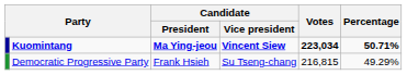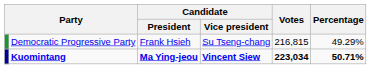 <table class="wikitable" style="text-align:right; font-size: 95%;">
 <tr>
 <th rowspan="2" colspan="2">Party</th>
 <th colspan="2">Candidate</th>
 <th rowspan="2">Votes</th>
 <th rowspan="2">Percentage</th>
 </tr>
 <tr>
 <th>President</th>
 <th>Vice president</th>
 </tr>
 <tr>
+<td style="background:#1b9431;"></td>
+<td align=left><a href='#'>Democratic Progressive Party</a></td>
+<td align=left><a href='#'>Frank Hsieh</a></td>
+<td align=left><a href='#'>Su Tseng-chang</a></td>
+<td align=right>216,815</td>
+<td align=right>49.29%</td>
+</tr>
+<tr>
 <td style="background:#009;"></td>
 <td align=left><strong><a href='#'>Kuomintang</a></strong></td>
 <td align=left><strong><a href='#'>Ma Ying-jeou</a></strong></td>
 <td align=left><strong><a href='#'>Vincent Siew</a></strong></td>
 <td align=right><strong>223,034</strong></td>
 <td align=right><strong>50.71%</strong></td>
 </tr>
-<tr>
-<td style="background:#1b9431;"></td>
-<td align=left><a href='#'>Democratic Progressive Party</a></td>
-<td align=left><a href='#'>Frank Hsieh</a></td>
-<td align=left><a href='#'>Su Tseng-chang</a></td>
-<td align=right>216,815</td>
-<td align=right>49.29%</td>
-</tr>
 </table>
